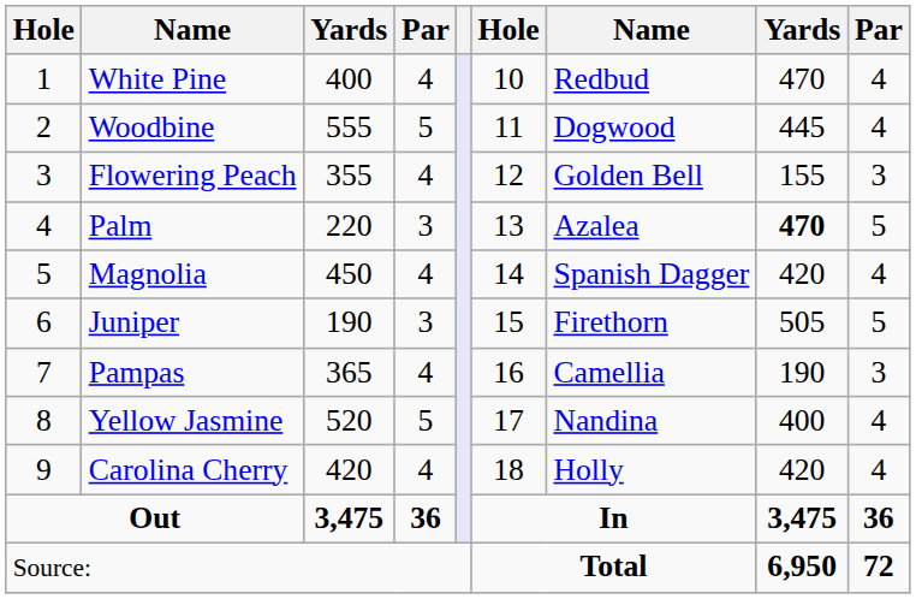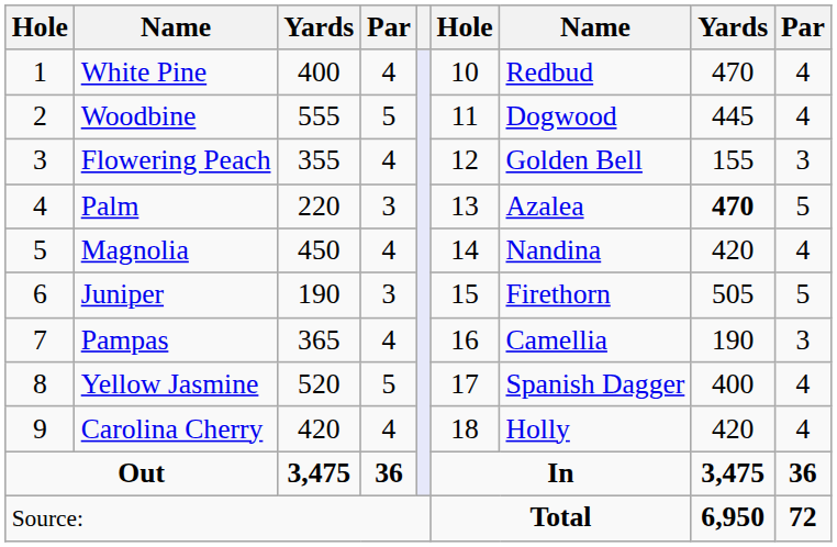 <table class=wikitable style="text-align: center">
 <tr>
 <th>Hole</th>
 <th>Name</th>
 <th>Yards</th>
 <th>Par</th>
 <th></th>
 <th>Hole</th>
 <th>Name</th>
 <th>Yards</th>
 <th>Par</th>
 </tr>
 <tr>
 <td>1</td>
 <td align=left><a href='#'>White Pine</a></td>
 <td>400</td>
 <td>4</td>
 <td rowspan=10 style="background:#E6E8FA;"></td>
 <td>10</td>
 <td align=left><a href='#'>Redbud</a></td>
 <td>470</td>
 <td>4</td>
 </tr>
 <tr>
 <td>2</td>
 <td align=left><a href='#'>Woodbine</a></td>
 <td>555</td>
 <td>5</td>
 <td>11</td>
 <td align=left><a href='#'>Dogwood</a></td>
 <td>445</td>
 <td>4</td>
 </tr>
 <tr>
 <td>3</td>
 <td align=left><a href='#'>Flowering Peach</a></td>
 <td>355</td>
 <td>4</td>
 <td>12</td>
 <td align=left><a href='#'>Golden Bell</a></td>
 <td>155</td>
 <td>3</td>
 </tr>
 <tr>
 <td>4</td>
 <td align=left><a href='#'>Palm</a></td>
 <td>220</td>
 <td>3</td>
 <td>13</td>
 <td align=left><a href='#'>Azalea</a></td>
 <td><strong>470</strong></td>
 <td>5</td>
 </tr>
 <tr>
 <td>5</td>
 <td align=left><a href='#'>Magnolia</a></td>
 <td>450</td>
 <td>4</td>
 <td>14</td>
-<td align=left><a href='#'>Spanish Dagger</a></td>
+<td align=left><a href='#'>Nandina</a></td>
 <td>420</td>
 <td>4</td>
 </tr>
 <tr>
 <td>6</td>
 <td align=left><a href='#'>Juniper</a></td>
 <td>190</td>
 <td>3</td>
 <td>15</td>
 <td align=left><a href='#'>Firethorn</a></td>
 <td>505</td>
 <td>5</td>
 </tr>
 <tr>
 <td>7</td>
 <td align=left><a href='#'>Pampas</a></td>
 <td>365</td>
 <td>4</td>
 <td>16</td>
 <td align=left><a href='#'>Camellia</a></td>
 <td>190</td>
 <td>3</td>
 </tr>
 <tr>
 <td>8</td>
 <td align=left><a href='#'>Yellow Jasmine</a></td>
 <td>520</td>
 <td>5</td>
 <td>17</td>
-<td align=left><a href='#'>Nandina</a></td>
+<td align=left><a href='#'>Spanish Dagger</a></td>
 <td>400</td>
 <td>4</td>
 </tr>
 <tr>
 <td>9</td>
 <td align=left><a href='#'>Carolina Cherry</a></td>
 <td>420</td>
 <td>4</td>
 <td>18</td>
 <td align=left><a href='#'>Holly</a></td>
 <td>420</td>
 <td>4</td>
 </tr>
 <tr>
 <td colspan=2><strong>Out</strong></td>
 <td><strong>3,475</strong></td>
 <td><strong>36</strong></td>
 <td colspan=2><strong>In</strong></td>
 <td><strong>3,475</strong></td>
 <td><strong>36</strong></td>
 </tr>
 <tr>
 <td colspan=5 align=left><small>Source:</small></td>
 <td colspan=2><strong>Total</strong></td>
 <td><strong>6,950</strong></td>
 <td><strong>72</strong></td>
 </tr>
 </table>
